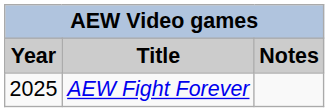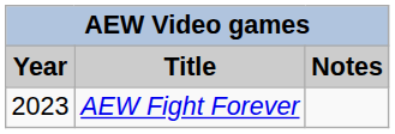 <table class="wikitable sortable">
 <tr style="text-align:center;">
 <th colspan=4 style="background:#B0C4DE;">AEW Video games</th>
 </tr>
 <tr style="text-align:center;">
 <th style="background: #ccc;">Year</th>
 <th style="background: #ccc;">Title</th>
 <th style="background: #ccc;">Notes</th>
 </tr>
 <tr>
-<td>2025</td>
+<td>2023</td>
 <td><em><a href='#'>AEW Fight Forever</a></em></td>
 <td></td>
 </tr>
 </table>
